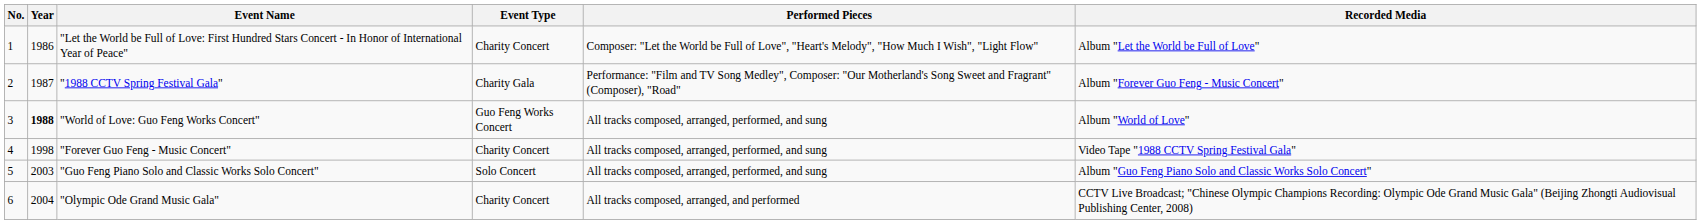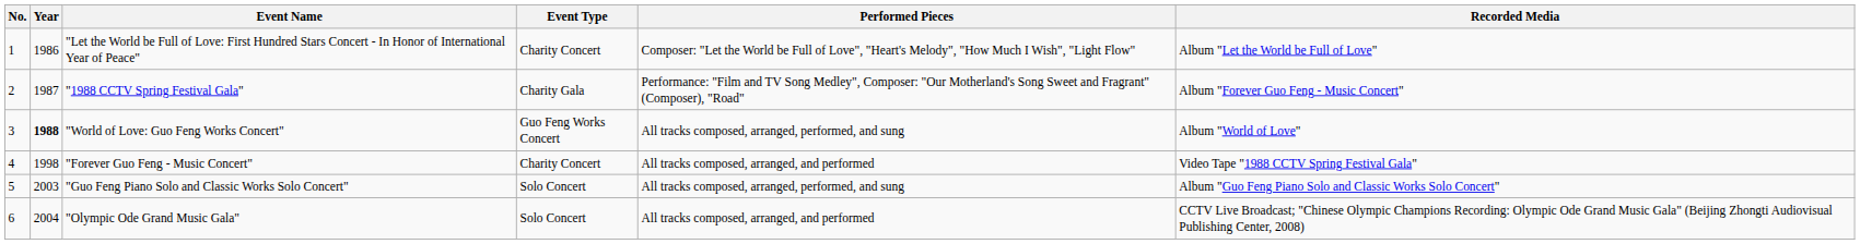 <table class="wikitable sortable">
 <tr>
 <th><small>No.</small></th>
 <th><small>Year</small></th>
 <th><small>Event Name</small></th>
 <th><small>Event Type</small></th>
 <th><small>Performed Pieces</small></th>
 <th><small>Recorded Media</small></th>
 </tr>
 <tr>
 <td><small>1</small></td>
 <td><small>1986</small></td>
 <td><small>"Let the World be Full of Love: First Hundred Stars Concert - In Honor of International Year of Peace"</small></td>
 <td><small>Charity Concert</small></td>
 <td><small>Composer: "Let the World be Full of Love", "Heart's Melody", "How Much I Wish", "Light Flow"</small></td>
 <td><small>Album "<a href='#'>Let the World be Full of Love</a>"</small></td>
 </tr>
 <tr>
 <td><small>2</small></td>
 <td><small>1987</small></td>
 <td><small>"<a href='#'>1988 CCTV Spring Festival Gala</a>"</small></td>
 <td><small>Charity Gala</small></td>
 <td><small>Performance: "Film and TV Song Medley", Composer: "Our Motherland's Song Sweet and Fragrant" (Composer), "Road"</small></td>
 <td><small>Album "<a href='#'>Forever Guo Feng - Music Concert</a>"</small></td>
 </tr>
 <tr>
 <td><small>3</small></td>
 <td><strong><small>1988</small></strong></td>
 <td><small>"World of Love: Guo Feng Works Concert"</small></td>
 <td><small>Guo Feng Works Concert</small></td>
 <td><small>All tracks composed, arranged, performed, and sung</small></td>
 <td><small>Album "<a href='#'>World of Love</a>"</small></td>
 </tr>
 <tr>
 <td><small>4</small></td>
 <td><small>1998</small></td>
 <td><small>"Forever Guo Feng - Music Concert"</small></td>
 <td><small>Charity Concert</small></td>
-<td><small>All tracks composed, arranged, performed, and sung</small></td>
+<td><small>All tracks composed, arranged, and performed</small></td>
 <td><small>Video Tape "<a href='#'>1988 CCTV Spring Festival Gala</a>"</small></td>
 </tr>
 <tr>
 <td><small>5</small></td>
 <td><small>2003</small></td>
 <td><small>"Guo Feng Piano Solo and Classic Works Solo Concert"</small></td>
 <td><small>Solo Concert</small></td>
 <td><small>All tracks composed, arranged, performed, and sung</small></td>
 <td><small>Album "<a href='#'>Guo Feng Piano Solo and Classic Works Solo Concert</a>"</small></td>
 </tr>
 <tr>
 <td><small>6</small></td>
 <td><small>2004</small></td>
 <td><small>"Olympic Ode Grand Music Gala"</small></td>
-<td><small>Charity Concert</small></td>
+<td><small>Solo Concert</small></td>
 <td><small>All tracks composed, arranged, and performed</small></td>
 <td><small>CCTV Live Broadcast; "Chinese Olympic Champions Recording: Olympic Ode Grand Music Gala" (Beijing Zhongti Audiovisual Publishing Center, 2008)</small></td>
 </tr>
 </table>
